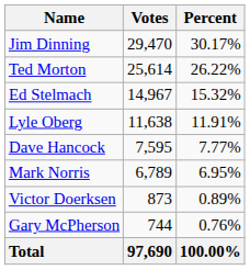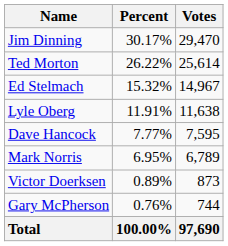 <table class="wikitable" style="text-align:right;">
 <tr style="text-align:left;">
 <th>Name</th>
+<th>Percent</th>
 <th>Votes</th>
-<th>Percent</th>
 </tr>
 <tr>
 <td style="text-align:left;"><a href='#'>Jim Dinning</a></td>
+<td>30.17%</td>
 <td>29,470</td>
-<td>30.17%</td>
 </tr>
 <tr>
 <td style="text-align:left;"><a href='#'>Ted Morton</a></td>
+<td>26.22%</td>
 <td>25,614</td>
-<td>26.22%</td>
 </tr>
 <tr>
 <td style="text-align:left;"><a href='#'>Ed Stelmach</a></td>
+<td>15.32%</td>
 <td>14,967</td>
-<td>15.32%</td>
 </tr>
 <tr>
 <td style="text-align:left;"><a href='#'>Lyle Oberg</a></td>
+<td>11.91%</td>
 <td>11,638</td>
-<td>11.91%</td>
 </tr>
 <tr>
 <td style="text-align:left;"><a href='#'>Dave Hancock</a></td>
+<td>7.77%</td>
 <td>7,595</td>
-<td>7.77%</td>
 </tr>
 <tr>
 <td style="text-align:left;"><a href='#'>Mark Norris</a></td>
+<td>6.95%</td>
 <td>6,789</td>
-<td>6.95%</td>
 </tr>
 <tr>
 <td style="text-align:left;"><a href='#'>Victor Doerksen</a></td>
+<td>0.89%</td>
 <td>873</td>
-<td>0.89%</td>
 </tr>
 <tr>
 <td style="text-align:left;"><a href='#'>Gary McPherson</a></td>
+<td>0.76%</td>
 <td>744</td>
-<td>0.76%</td>
 </tr>
 <tr>
 <th style="text-align:left;">Total</th>
+<th>100.00%</th>
 <th>97,690</th>
-<th>100.00%</th>
 </tr>
 </table>
